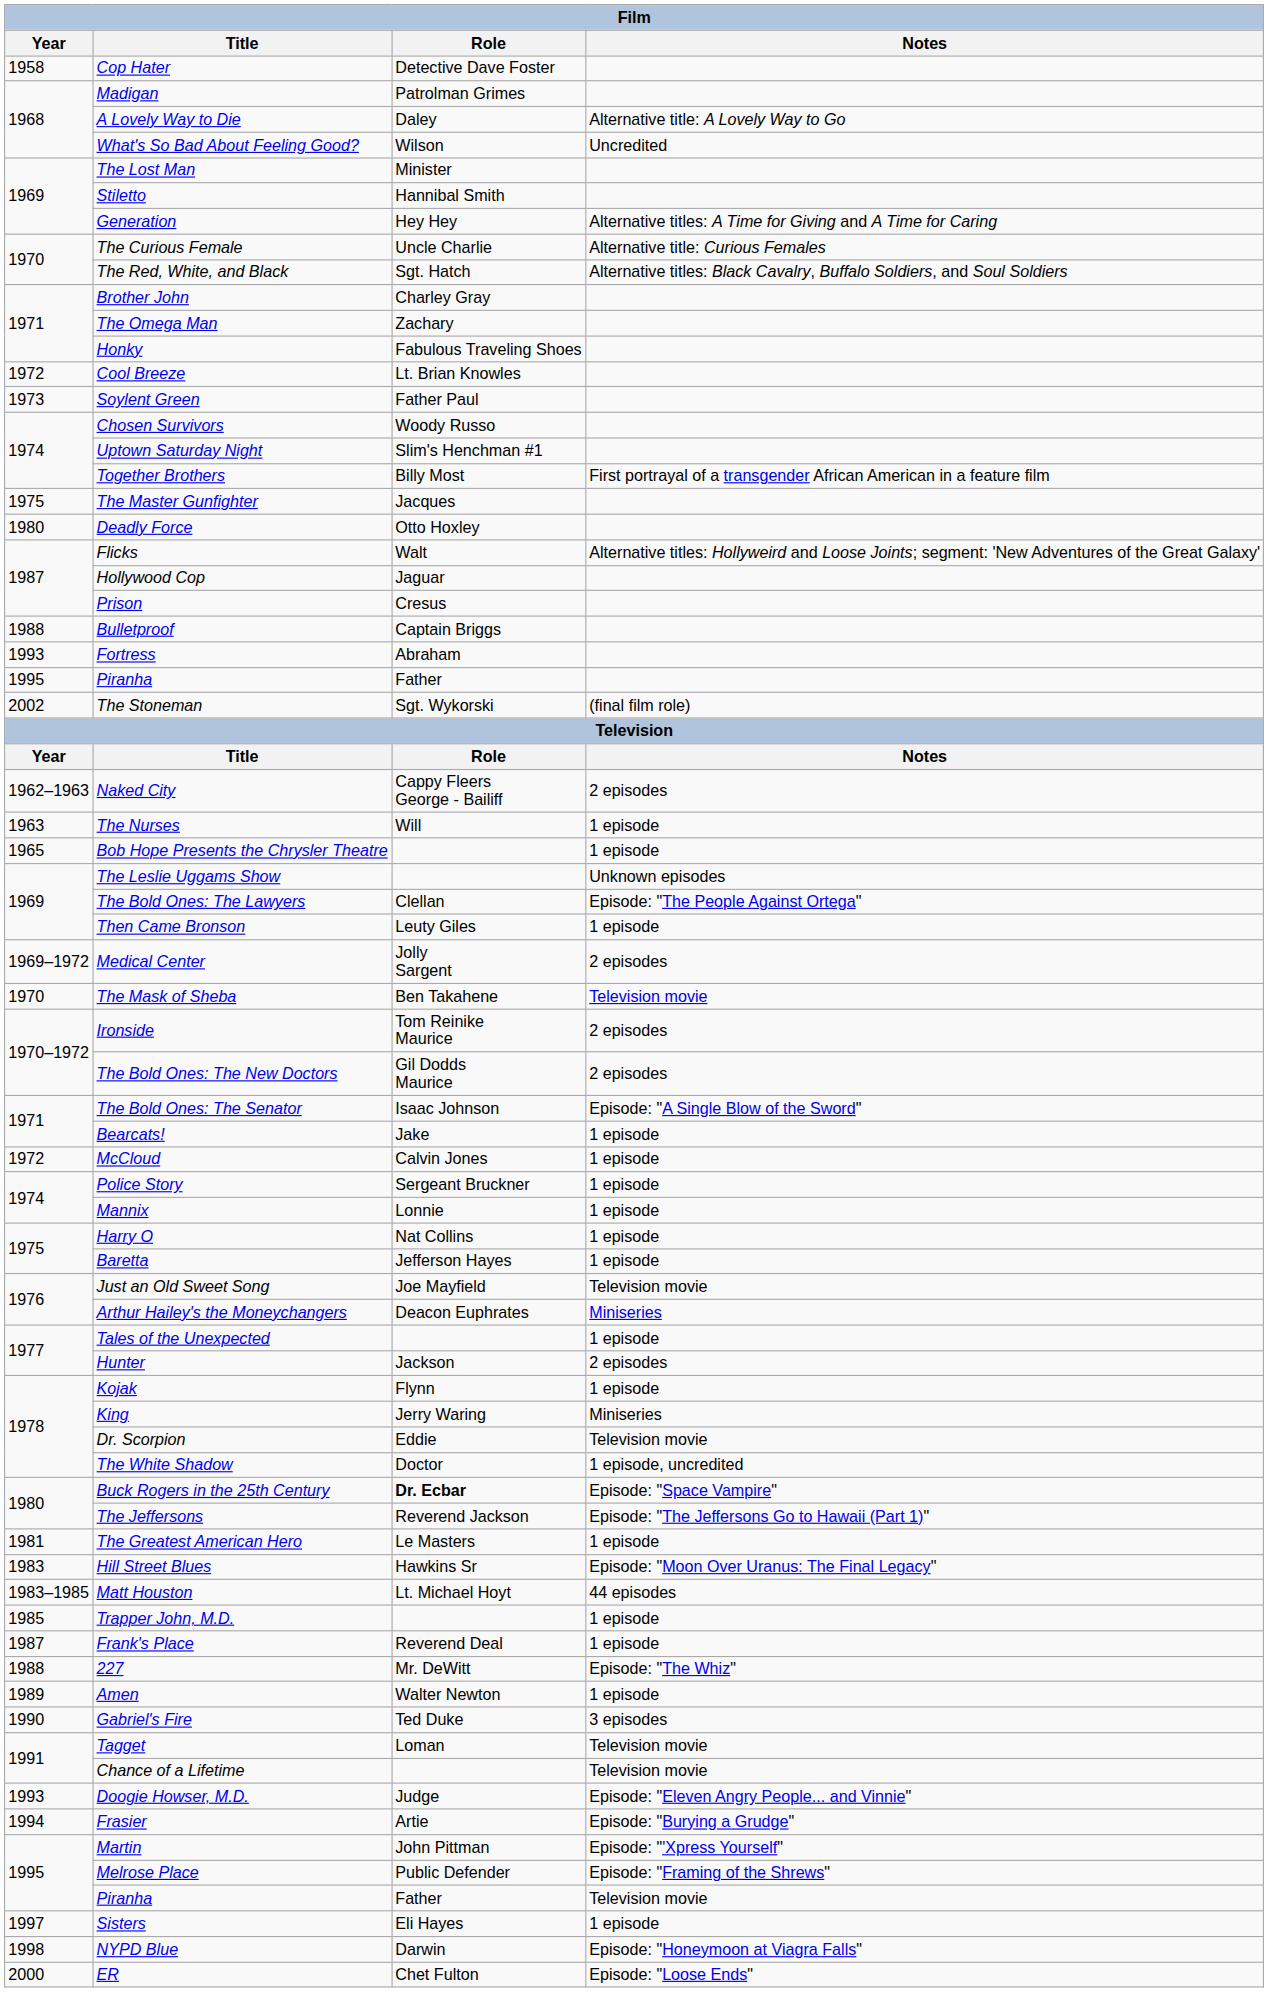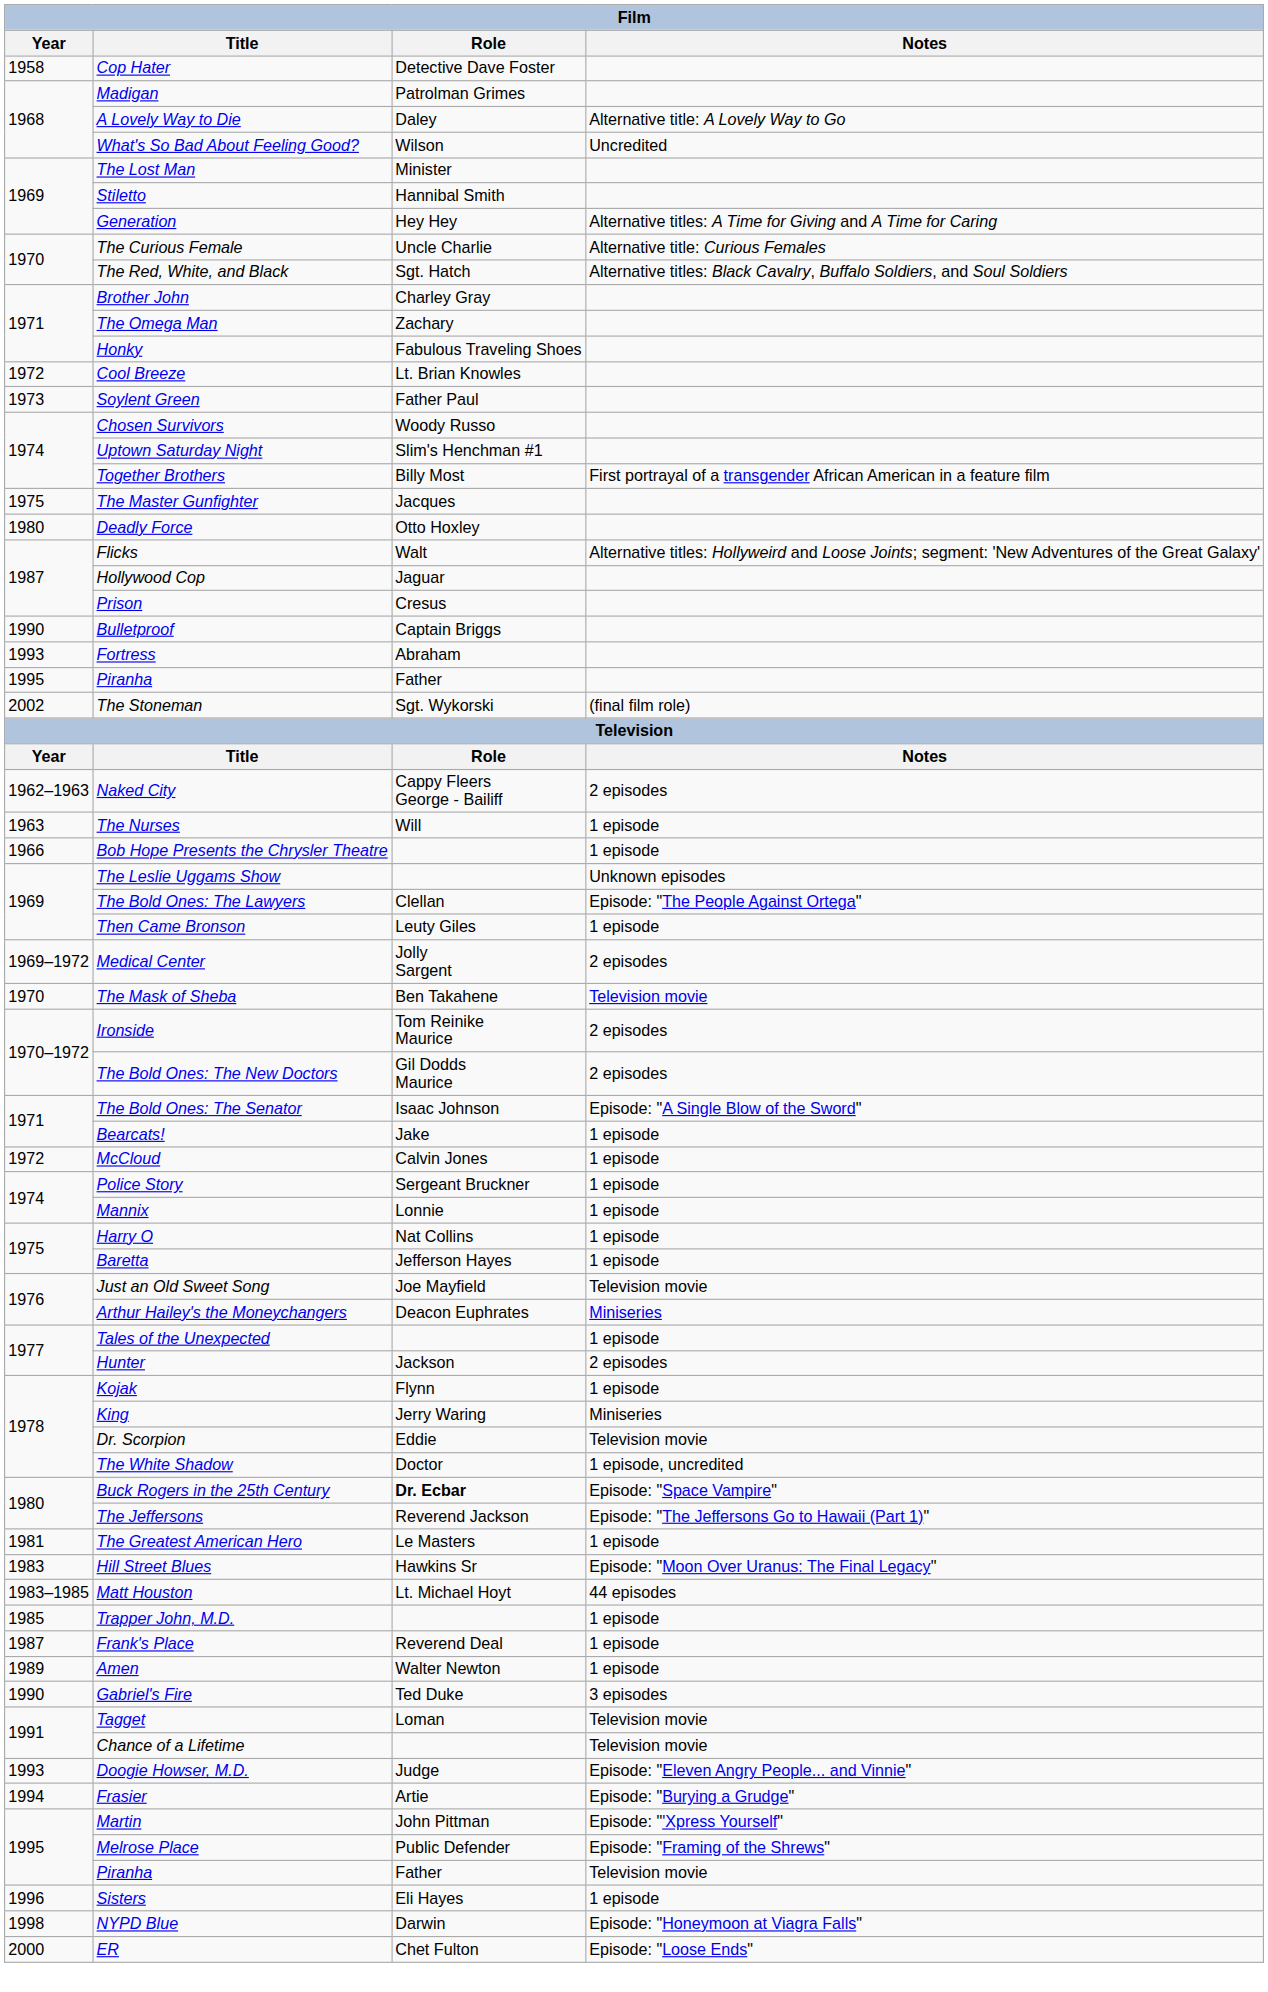 <table class="wikitable" style="font-size: 90%;">
 <tr>
 <th colspan="4" style="background: LightSteelBlue;">Film</th>
 </tr>
 <tr>
 <th>Year</th>
 <th>Title</th>
 <th>Role</th>
 <th>Notes</th>
 </tr>
 <tr>
 <td>1958</td>
 <td><em><a href='#'>Cop Hater</a></em></td>
 <td>Detective Dave Foster</td>
 <td></td>
 </tr>
 <tr>
 <td rowspan=3>1968</td>
 <td><em><a href='#'>Madigan</a></em></td>
 <td>Patrolman Grimes</td>
 <td></td>
 </tr>
 <tr>
 <td><em><a href='#'>A Lovely Way to Die</a></em></td>
 <td>Daley</td>
 <td>Alternative title: <em>A Lovely Way to Go</em></td>
 </tr>
 <tr>
 <td><em><a href='#'>What's So Bad About Feeling Good?</a></em></td>
 <td>Wilson</td>
 <td>Uncredited</td>
 </tr>
 <tr>
 <td rowspan=3>1969</td>
 <td><em><a href='#'>The Lost Man</a></em></td>
 <td>Minister</td>
 <td></td>
 </tr>
 <tr>
 <td><em><a href='#'>Stiletto</a></em></td>
 <td>Hannibal Smith</td>
 <td></td>
 </tr>
 <tr>
 <td><em><a href='#'>Generation</a></em></td>
 <td>Hey Hey</td>
 <td>Alternative titles: <em>A Time for Giving</em> and <em>A Time for Caring</em></td>
 </tr>
 <tr>
 <td rowspan=2>1970</td>
 <td><em>The Curious Female</em></td>
 <td>Uncle Charlie</td>
 <td>Alternative title: <em>Curious Females</em></td>
 </tr>
 <tr>
 <td><em>The Red, White, and Black</em></td>
 <td>Sgt. Hatch</td>
 <td>Alternative titles: <em>Black Cavalry</em>, <em>Buffalo Soldiers</em>, and <em>Soul Soldiers</em></td>
 </tr>
 <tr>
 <td rowspan=3>1971</td>
 <td><em><a href='#'>Brother John</a></em></td>
 <td>Charley Gray</td>
 <td></td>
 </tr>
 <tr>
 <td><em><a href='#'>The Omega Man</a></em></td>
 <td>Zachary</td>
 <td></td>
 </tr>
 <tr>
 <td><em><a href='#'>Honky</a></em></td>
 <td>Fabulous Traveling Shoes</td>
 <td></td>
 </tr>
 <tr>
 <td>1972</td>
 <td><em><a href='#'>Cool Breeze</a></em></td>
 <td>Lt. Brian Knowles</td>
 <td></td>
 </tr>
 <tr>
 <td>1973</td>
 <td><em><a href='#'>Soylent Green</a></em></td>
 <td>Father Paul</td>
 <td></td>
 </tr>
 <tr>
 <td rowspan=3>1974</td>
 <td><em><a href='#'>Chosen Survivors</a></em></td>
 <td>Woody Russo</td>
 <td></td>
 </tr>
 <tr>
 <td><em><a href='#'>Uptown Saturday Night</a></em></td>
 <td>Slim's Henchman #1</td>
 <td></td>
 </tr>
 <tr>
 <td><em><a href='#'>Together Brothers</a></em></td>
 <td>Billy Most</td>
 <td>First portrayal of a <a href='#'>transgender</a> African American in a feature film</td>
 </tr>
 <tr>
 <td>1975</td>
 <td><em><a href='#'>The Master Gunfighter</a></em></td>
 <td>Jacques</td>
 <td></td>
 </tr>
 <tr>
 <td>1980</td>
 <td><em><a href='#'>Deadly Force</a></em></td>
 <td>Otto Hoxley</td>
 <td></td>
 </tr>
 <tr>
 <td rowspan=3>1987</td>
 <td><em>Flicks</em></td>
 <td>Walt</td>
 <td>Alternative titles: <em>Hollyweird</em> and <em>Loose Joints</em>; segment: 'New Adventures of the Great Galaxy'</td>
 </tr>
 <tr>
 <td><em>Hollywood Cop</em></td>
 <td>Jaguar</td>
 <td></td>
 </tr>
 <tr>
 <td><em><a href='#'>Prison</a></em></td>
 <td>Cresus</td>
 <td></td>
 </tr>
 <tr>
-<td>1988</td>
+<td>1990</td>
 <td><em><a href='#'>Bulletproof</a></em></td>
 <td>Captain Briggs</td>
 <td></td>
 </tr>
 <tr>
 <td>1993</td>
 <td><em><a href='#'>Fortress</a></em></td>
 <td>Abraham</td>
 <td></td>
 </tr>
 <tr>
 <td>1995</td>
 <td><em><a href='#'>Piranha</a></em></td>
 <td>Father</td>
 <td></td>
 </tr>
 <tr>
 <td>2002</td>
 <td><em>The Stoneman</em></td>
 <td>Sgt. Wykorski</td>
 <td>(final film role)</td>
 </tr>
 <tr>
 <th colspan="4" style="background: LightSteelBlue;">Television</th>
 </tr>
 <tr>
 <th>Year</th>
 <th>Title</th>
 <th>Role</th>
 <th>Notes</th>
 </tr>
 <tr>
 <td>1962–1963</td>
 <td><em><a href='#'>Naked City</a></em></td>
 <td>Cappy Fleers<br>George - Bailiff</td>
 <td>2 episodes</td>
 </tr>
 <tr>
 <td>1963</td>
 <td><em><a href='#'>The Nurses</a></em></td>
 <td>Will</td>
 <td>1 episode</td>
 </tr>
 <tr>
-<td>1965</td>
+<td>1966</td>
 <td><em><a href='#'>Bob Hope Presents the Chrysler Theatre</a></em></td>
 <td></td>
 <td>1 episode</td>
 </tr>
 <tr>
 <td rowspan=3>1969</td>
 <td><em><a href='#'>The Leslie Uggams Show</a></em></td>
 <td></td>
 <td>Unknown episodes</td>
 </tr>
 <tr>
 <td><em><a href='#'>The Bold Ones: The Lawyers</a></em></td>
 <td>Clellan</td>
 <td>Episode: "<a href='#'>The People Against Ortega</a>"</td>
 </tr>
 <tr>
 <td><em><a href='#'>Then Came Bronson</a></em></td>
 <td>Leuty Giles</td>
 <td>1 episode</td>
 </tr>
 <tr>
 <td>1969–1972</td>
 <td><em><a href='#'>Medical Center</a></em></td>
 <td>Jolly<br>Sargent</td>
 <td>2 episodes</td>
 </tr>
 <tr>
 <td>1970</td>
 <td><em><a href='#'>The Mask of Sheba</a></em></td>
 <td>Ben Takahene</td>
 <td><a href='#'>Television movie</a></td>
 </tr>
 <tr>
 <td rowspan=2>1970–1972</td>
 <td><em><a href='#'>Ironside</a></em></td>
 <td>Tom Reinike<br>Maurice</td>
 <td>2 episodes</td>
 </tr>
 <tr>
 <td><em><a href='#'>The Bold Ones: The New Doctors</a></em></td>
 <td>Gil Dodds<br>Maurice</td>
 <td>2 episodes</td>
 </tr>
 <tr>
 <td rowspan=2>1971</td>
 <td><em><a href='#'>The Bold Ones: The Senator</a></em></td>
 <td>Isaac Johnson</td>
 <td>Episode: "<a href='#'>A Single Blow of the Sword</a>"</td>
 </tr>
 <tr>
 <td><em><a href='#'>Bearcats!</a></em></td>
 <td>Jake</td>
 <td>1 episode</td>
 </tr>
 <tr>
 <td>1972</td>
 <td><em><a href='#'>McCloud</a></em></td>
 <td>Calvin Jones</td>
 <td>1 episode</td>
 </tr>
 <tr>
 <td rowspan=2>1974</td>
 <td><em><a href='#'>Police Story</a></em></td>
 <td>Sergeant Bruckner</td>
 <td>1 episode</td>
 </tr>
 <tr>
 <td><em><a href='#'>Mannix</a></em></td>
 <td>Lonnie</td>
 <td>1 episode</td>
 </tr>
 <tr>
 <td rowspan=2>1975</td>
 <td><em><a href='#'>Harry O</a></em></td>
 <td>Nat Collins</td>
 <td>1 episode</td>
 </tr>
 <tr>
 <td><em><a href='#'>Baretta</a></em></td>
 <td>Jefferson Hayes</td>
 <td>1 episode</td>
 </tr>
 <tr>
 <td rowspan=2>1976</td>
 <td><em>Just an Old Sweet Song</em></td>
 <td>Joe Mayfield</td>
 <td>Television movie</td>
 </tr>
 <tr>
 <td><em><a href='#'>Arthur Hailey's the Moneychangers</a></em></td>
 <td>Deacon Euphrates</td>
 <td><a href='#'>Miniseries</a></td>
 </tr>
 <tr>
 <td rowspan=2>1977</td>
 <td><em><a href='#'>Tales of the Unexpected</a></em></td>
 <td></td>
 <td>1 episode</td>
 </tr>
 <tr>
 <td><em><a href='#'>Hunter</a></em></td>
 <td>Jackson</td>
 <td>2 episodes</td>
 </tr>
 <tr>
 <td rowspan=4>1978</td>
 <td><em><a href='#'>Kojak</a></em></td>
 <td>Flynn</td>
 <td>1 episode</td>
 </tr>
 <tr>
 <td><em><a href='#'>King</a></em></td>
 <td>Jerry Waring</td>
 <td>Miniseries</td>
 </tr>
 <tr>
 <td><em>Dr. Scorpion</em></td>
 <td>Eddie</td>
 <td>Television movie</td>
 </tr>
 <tr>
 <td><em><a href='#'>The White Shadow</a></em></td>
 <td>Doctor</td>
 <td>1 episode, uncredited</td>
 </tr>
 <tr>
 <td rowspan=2>1980</td>
 <td><em><a href='#'>Buck Rogers in the 25th Century</a></em></td>
 <td><strong>Dr. Ecbar</strong></td>
 <td>Episode: "<a href='#'>Space Vampire</a>"</td>
 </tr>
 <tr>
 <td><em><a href='#'>The Jeffersons</a></em></td>
 <td>Reverend Jackson</td>
 <td>Episode: "<a href='#'>The Jeffersons Go to Hawaii (Part 1)</a>"</td>
 </tr>
 <tr>
 <td>1981</td>
 <td><em><a href='#'>The Greatest American Hero</a></em></td>
 <td>Le Masters</td>
 <td>1 episode</td>
 </tr>
 <tr>
 <td>1983</td>
 <td><em><a href='#'>Hill Street Blues</a></em></td>
 <td>Hawkins Sr</td>
 <td>Episode: "<a href='#'>Moon Over Uranus: The Final Legacy</a>"</td>
 </tr>
 <tr>
 <td>1983–1985</td>
 <td><em><a href='#'>Matt Houston</a></em></td>
 <td>Lt. Michael Hoyt</td>
 <td>44 episodes</td>
 </tr>
 <tr>
 <td>1985</td>
 <td><em><a href='#'>Trapper John, M.D.</a></em></td>
 <td></td>
 <td>1 episode</td>
 </tr>
 <tr>
 <td>1987</td>
 <td><em><a href='#'>Frank's Place</a></em></td>
 <td>Reverend Deal</td>
 <td>1 episode</td>
 </tr>
 <tr>
-<td>1988</td>
-<td><em><a href='#'>227</a></em></td>
-<td>Mr. DeWitt</td>
-<td>Episode: "<a href='#'>The Whiz</a>"</td>
-</tr>
-<tr>
 <td>1989</td>
 <td><em><a href='#'>Amen</a></em></td>
 <td>Walter Newton</td>
 <td>1 episode</td>
 </tr>
 <tr>
 <td>1990</td>
 <td><em><a href='#'>Gabriel's Fire</a></em></td>
 <td>Ted Duke</td>
 <td>3 episodes</td>
 </tr>
 <tr>
 <td rowspan=2>1991</td>
 <td><em><a href='#'>Tagget</a></em></td>
 <td>Loman</td>
 <td>Television movie</td>
 </tr>
 <tr>
 <td><em>Chance of a Lifetime</em></td>
 <td></td>
 <td>Television movie</td>
 </tr>
 <tr>
 <td>1993</td>
 <td><em><a href='#'>Doogie Howser, M.D.</a></em></td>
 <td>Judge</td>
 <td>Episode: "<a href='#'>Eleven Angry People... and Vinnie</a>"</td>
 </tr>
 <tr>
 <td>1994</td>
 <td><em><a href='#'>Frasier</a></em></td>
 <td>Artie</td>
 <td>Episode: "<a href='#'>Burying a Grudge</a>"</td>
 </tr>
 <tr>
 <td rowspan=3>1995</td>
 <td><em><a href='#'>Martin</a></em></td>
 <td>John Pittman</td>
 <td>Episode: "<a href='#'>'Xpress Yourself</a>"</td>
 </tr>
 <tr>
 <td><em><a href='#'>Melrose Place</a></em></td>
 <td>Public Defender</td>
 <td>Episode: "<a href='#'>Framing of the Shrews</a>"</td>
 </tr>
 <tr>
 <td><em><a href='#'>Piranha</a></em></td>
 <td>Father</td>
 <td>Television movie</td>
 </tr>
 <tr>
-<td>1997</td>
+<td>1996</td>
 <td><em><a href='#'>Sisters</a></em></td>
 <td>Eli Hayes</td>
 <td>1 episode</td>
 </tr>
 <tr>
 <td>1998</td>
 <td><em><a href='#'>NYPD Blue</a></em></td>
 <td>Darwin</td>
 <td>Episode: "<a href='#'>Honeymoon at Viagra Falls</a>"</td>
 </tr>
 <tr>
 <td>2000</td>
 <td><em><a href='#'>ER</a></em></td>
 <td>Chet Fulton</td>
 <td>Episode: "<a href='#'>Loose Ends</a>"</td>
 </tr>
 </table>
